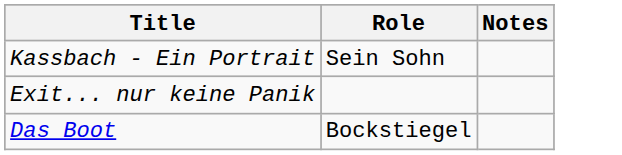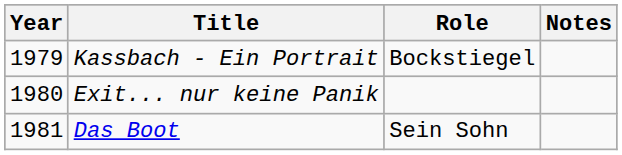 <table class="wikitable">
 <tr>
+<th>Year</th>
 <th>Title</th>
 <th>Role</th>
 <th>Notes</th>
 </tr>
 <tr>
+<td>1979</td>
 <td><em>Kassbach - Ein Portrait</em></td>
-<td>Sein Sohn</td>
+<td>Bockstiegel</td>
 <td></td>
 </tr>
 <tr>
+<td>1980</td>
 <td><em>Exit... nur keine Panik</em></td>
 <td></td>
 <td></td>
 </tr>
 <tr>
+<td>1981</td>
 <td><em><a href='#'>Das Boot</a></em></td>
-<td>Bockstiegel</td>
+<td>Sein Sohn</td>
 <td></td>
 </tr>
 </table>
